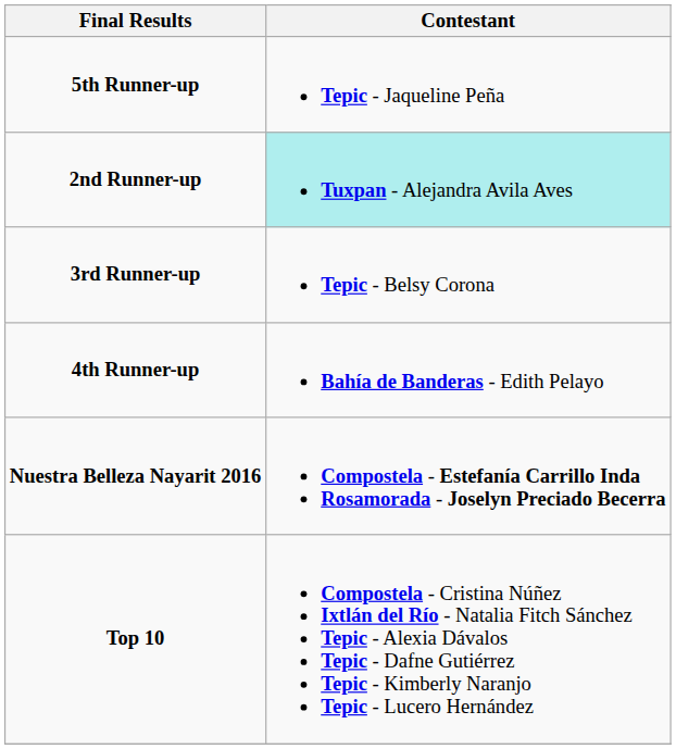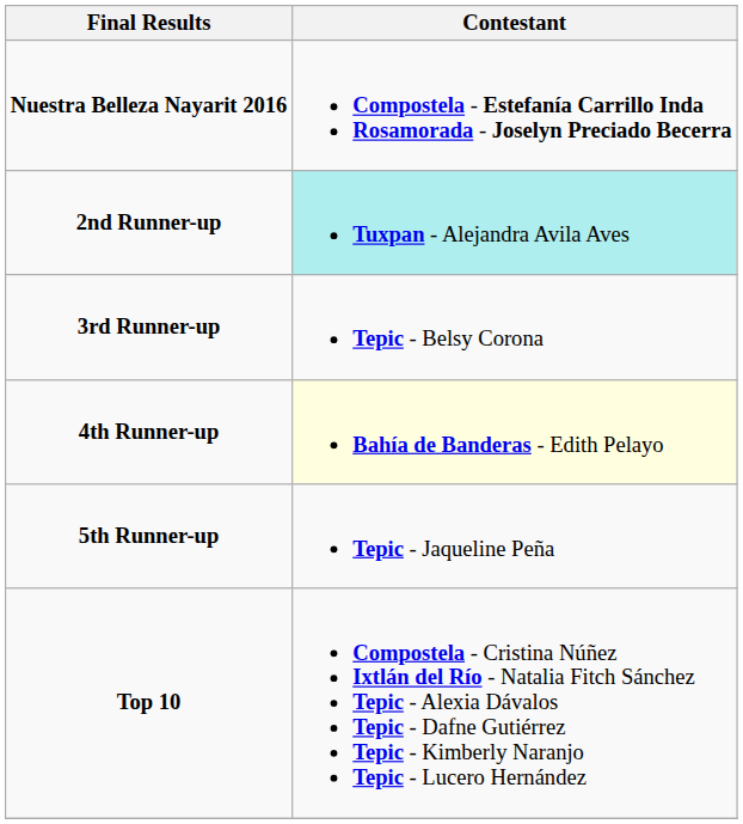 <table class="wikitable">
 <tr>
 <th>Final Results</th>
 <th>Contestant</th>
 </tr>
 <tr>
-<td align="center"><strong>5th Runner-up</strong></td>
-<td><br><ul><li><strong><a href='#'>Tepic</a></strong> - Jaqueline Peña</li></ul></td>
+<td align="center"><strong>Nuestra Belleza Nayarit 2016</strong></td>
+<td><br><ul><li><strong><a href='#'>Compostela</a></strong> - <strong>Estefanía Carrillo Inda</strong> <em></em></li><li><strong><a href='#'>Rosamorada</a></strong> - <strong>Joselyn Preciado Becerra</strong> <em></em></li></ul></td>
 </tr>
 <tr>
 <td align="center"><strong>2nd Runner-up</strong></td>
 <td style="background: paleturquoise;"><br><ul><li><strong><a href='#'>Tuxpan</a></strong> - Alejandra Avila Aves</li></ul></td>
 </tr>
 <tr>
 <td align="center"><strong>3rd Runner-up</strong></td>
 <td><br><ul><li><strong><a href='#'>Tepic</a></strong> - Belsy Corona</li></ul></td>
 </tr>
 <tr>
 <td align="center"><strong>4th Runner-up</strong></td>
-<td><br><ul><li><strong><a href='#'>Bahía de Banderas</a></strong> - Edith Pelayo</li></ul></td>
+<td style="background: lightyellow;"><br><ul><li><strong><a href='#'>Bahía de Banderas</a></strong> - Edith Pelayo</li></ul></td>
 </tr>
 <tr>
-<td align="center"><strong>Nuestra Belleza Nayarit 2016</strong></td>
-<td><br><ul><li><strong><a href='#'>Compostela</a></strong> - <strong>Estefanía Carrillo Inda</strong> <em></em></li><li><strong><a href='#'>Rosamorada</a></strong> - <strong>Joselyn Preciado Becerra</strong> <em></em></li></ul></td>
+<td align="center"><strong>5th Runner-up</strong></td>
+<td><br><ul><li><strong><a href='#'>Tepic</a></strong> - Jaqueline Peña</li></ul></td>
 </tr>
 <tr>
 <td align="center"><strong>Top 10</strong></td>
 <td><br><ul><li><strong><a href='#'>Compostela</a></strong> - Cristina Núñez</li><li><strong><a href='#'>Ixtlán del Río</a></strong> - Natalia Fitch Sánchez</li><li><strong><a href='#'>Tepic</a></strong> - Alexia Dávalos</li><li><strong><a href='#'>Tepic</a></strong> - Dafne Gutiérrez</li><li><strong><a href='#'>Tepic</a></strong> - Kimberly Naranjo</li><li><strong><a href='#'>Tepic</a></strong> - Lucero Hernández</li></ul></td>
 </tr>
 <tr>
 </tr>
 </table>
